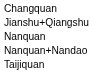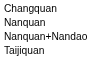 <table>
 <tr>
 <td>Changquan</td>
-<td></td>
-<td></td>
-<td></td>
-</tr>
-<tr>
-<td>Jianshu+Qiangshu</td>
 <td></td>
 <td></td>
 <td></td>
 </tr>
 <tr>
 <td>Nanquan</td>
 <td></td>
 <td></td>
 <td></td>
 </tr>
 <tr>
 <td>Nanquan+Nandao</td>
 <td></td>
 <td></td>
 <td></td>
 </tr>
 <tr>
 <td>Taijiquan</td>
 <td></td>
 <td></td>
 <td></td>
 </tr>
 </table>
